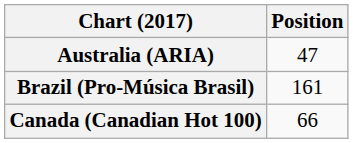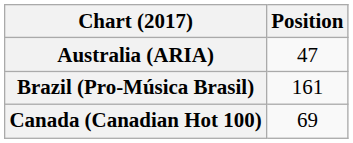 <table class="wikitable sortable plainrowheaders" style="text-align:center;">
 <tr>
 <th>Chart (2017)</th>
 <th>Position</th>
 </tr>
 <tr>
 <th scope="row">Australia (ARIA)</th>
 <td>47</td>
 </tr>
 <tr>
 <th scope="row">Brazil (Pro-Música Brasil)</th>
 <td>161</td>
 </tr>
 <tr>
 <th scope="row">Canada (Canadian Hot 100)</th>
-<td>66</td>
+<td>69</td>
 </tr>
 </table>
